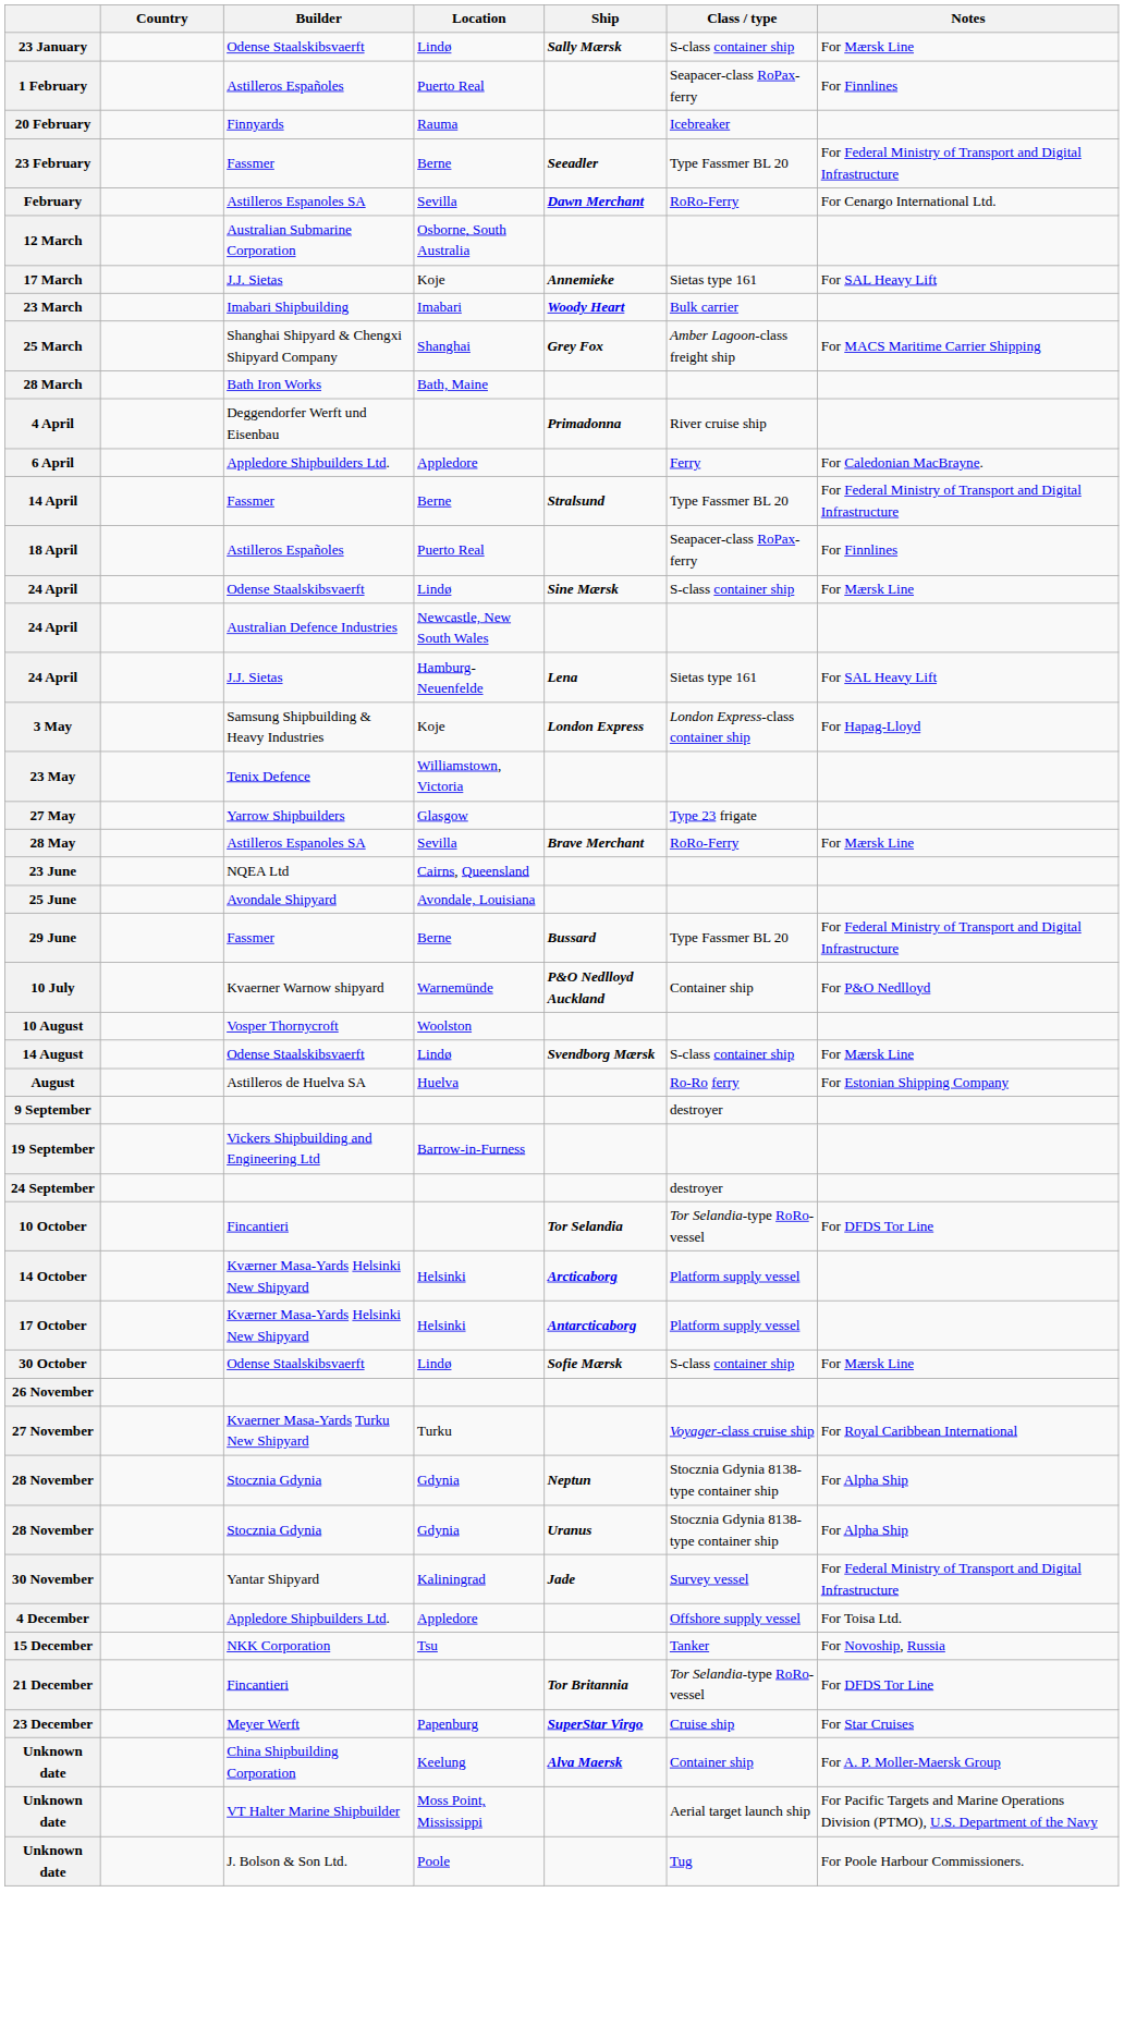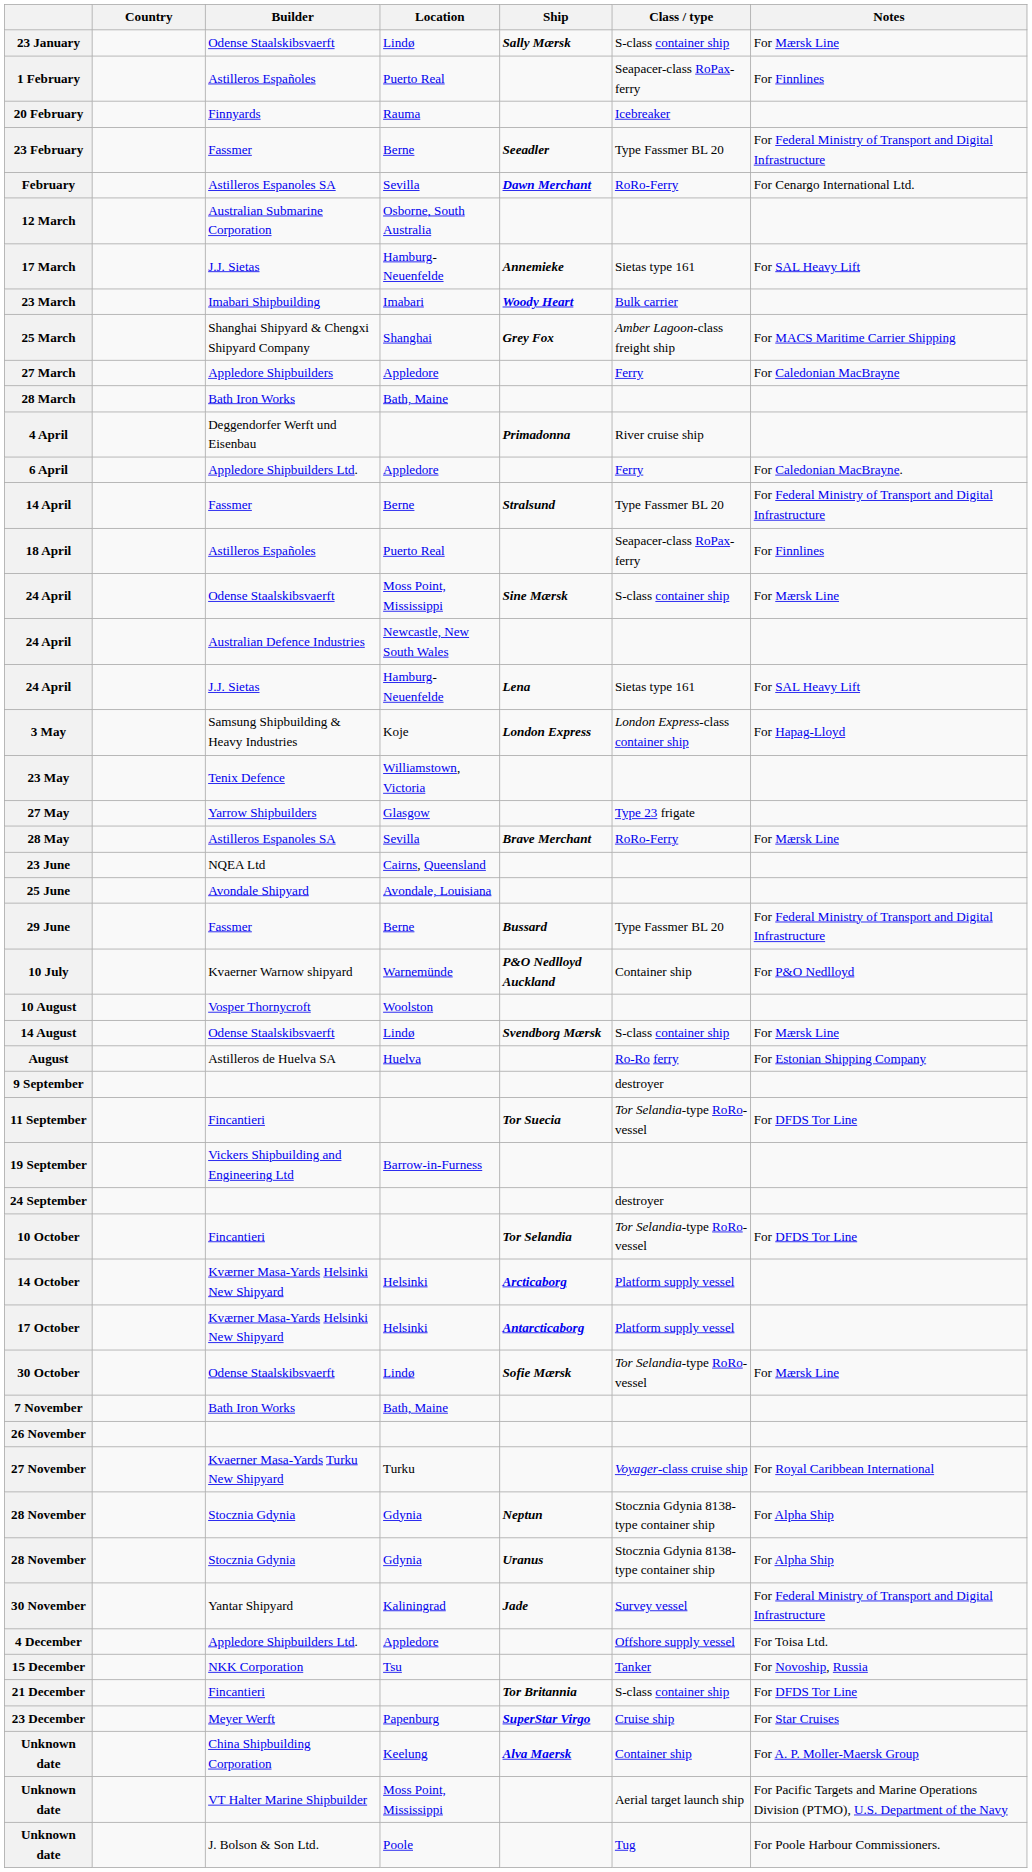 <table class="wikitable sortable" style="font-size:1.00em; line-height:1.5em;">
 <tr>
 <th width="100"></th>
 <th width="130">Country</th>
 <th>Builder</th>
 <th>Location</th>
 <th>Ship</th>
 <th>Class / type</th>
 <th>Notes</th>
 </tr>
 <tr>
 <th>23 January</th>
 <td></td>
 <td><a href='#'>Odense Staalskibsvaerft</a></td>
 <td><a href='#'>Lindø</a></td>
 <td><strong><em>Sally Mærsk</em></strong></td>
 <td>S-class <a href='#'>container ship</a></td>
 <td>For <a href='#'>Mærsk Line</a></td>
 </tr>
 <tr>
 <th>1 February</th>
 <td></td>
 <td><a href='#'>Astilleros Españoles</a></td>
 <td><a href='#'>Puerto Real</a></td>
 <td><strong></strong></td>
 <td>Seapacer-class <a href='#'>RoPax</a>-ferry</td>
 <td>For <a href='#'>Finnlines</a></td>
 </tr>
 <tr>
 <th>20 February</th>
 <td></td>
 <td><a href='#'>Finnyards</a></td>
 <td><a href='#'>Rauma</a></td>
 <td><strong></strong></td>
 <td><a href='#'>Icebreaker</a></td>
 <td></td>
 </tr>
 <tr>
 <th>23 February</th>
 <td></td>
 <td><a href='#'>Fassmer</a></td>
 <td><a href='#'>Berne</a></td>
 <td><strong><em>Seeadler</em></strong></td>
 <td>Type Fassmer BL 20</td>
 <td>For <a href='#'>Federal Ministry of Transport and Digital Infrastructure</a></td>
 </tr>
 <tr>
 <th>February</th>
 <td></td>
 <td><a href='#'>Astilleros Espanoles SA</a></td>
 <td><a href='#'>Sevilla</a></td>
 <td><strong><a href='#'><em>Dawn Merchant</em></a></strong></td>
 <td><a href='#'>RoRo-Ferry</a></td>
 <td>For Cenargo International Ltd.</td>
 </tr>
 <tr>
 <th>12 March</th>
 <td></td>
 <td><a href='#'>Australian Submarine Corporation</a></td>
 <td><a href='#'>Osborne, South Australia</a></td>
 <td><strong></strong></td>
 <td></td>
 <td></td>
 </tr>
 <tr>
 <th>17 March</th>
 <td></td>
 <td><a href='#'>J.J. Sietas</a></td>
-<td>Koje</td>
+<td><a href='#'>Hamburg</a>-<a href='#'>Neuenfelde</a></td>
 <td><strong><em>Annemieke</em></strong></td>
 <td>Sietas type 161</td>
 <td>For <a href='#'>SAL Heavy Lift</a></td>
 </tr>
 <tr>
 <th>23 March</th>
 <td></td>
 <td><a href='#'>Imabari Shipbuilding</a></td>
 <td><a href='#'>Imabari</a></td>
 <td><a href='#'><strong><em>Woody Heart</em></strong></a></td>
 <td><a href='#'>Bulk carrier</a></td>
 <td></td>
 </tr>
 <tr>
 <th>25 March</th>
 <td></td>
 <td>Shanghai Shipyard & Chengxi Shipyard Company</td>
 <td><a href='#'>Shanghai</a></td>
 <td><strong><em>Grey Fox</em></strong></td>
 <td><em>Amber Lagoon</em>-class freight ship</td>
 <td>For <a href='#'>MACS Maritime Carrier Shipping</a></td>
+</tr>
+<tr>
+<th>27 March</th>
+<td></td>
+<td><a href='#'>Appledore Shipbuilders</a></td>
+<td><a href='#'>Appledore</a></td>
+<td><strong></strong></td>
+<td><a href='#'>Ferry</a></td>
+<td>For <a href='#'>Caledonian MacBrayne</a></td>
 </tr>
 <tr>
 <th>28 March</th>
 <td></td>
 <td><a href='#'>Bath Iron Works</a></td>
 <td><a href='#'>Bath, Maine</a></td>
 <td><strong></strong></td>
 <td></td>
 <td></td>
 </tr>
 <tr>
 <th>4 April</th>
 <td></td>
 <td>Deggendorfer Werft und Eisenbau</td>
 <td></td>
 <td><strong><em>Primadonna</em></strong></td>
 <td>River cruise ship</td>
 <td></td>
 </tr>
 <tr ---->
 <th>6 April</th>
 <td></td>
 <td><a href='#'>Appledore Shipbuilders Ltd</a>.</td>
 <td><a href='#'>Appledore</a></td>
 <td><strong></strong></td>
 <td><a href='#'>Ferry</a></td>
 <td>For <a href='#'>Caledonian MacBrayne</a>.</td>
 </tr>
 <tr>
 <th>14 April</th>
 <td></td>
 <td><a href='#'>Fassmer</a></td>
 <td><a href='#'>Berne</a></td>
 <td><strong><em>Stralsund</em></strong></td>
 <td>Type Fassmer BL 20</td>
 <td>For <a href='#'>Federal Ministry of Transport and Digital Infrastructure</a></td>
 </tr>
 <tr>
 <th>18 April</th>
 <td></td>
 <td><a href='#'>Astilleros Españoles</a></td>
 <td><a href='#'>Puerto Real</a></td>
 <td><strong></strong></td>
 <td>Seapacer-class <a href='#'>RoPax</a>-ferry</td>
 <td>For <a href='#'>Finnlines</a></td>
 </tr>
 <tr>
 <th>24 April</th>
 <td></td>
 <td><a href='#'>Odense Staalskibsvaerft</a></td>
-<td><a href='#'>Lindø</a></td>
+<td><a href='#'>Moss Point, Mississippi</a></td>
 <td><strong><em>Sine Mærsk</em></strong></td>
 <td>S-class <a href='#'>container ship</a></td>
 <td>For <a href='#'>Mærsk Line</a></td>
 </tr>
 <tr>
 <th>24 April</th>
 <td></td>
 <td><a href='#'>Australian Defence Industries</a></td>
 <td><a href='#'>Newcastle, New South Wales</a></td>
 <td><strong></strong></td>
 <td></td>
 <td></td>
 </tr>
 <tr>
 <th>24 April</th>
 <td></td>
 <td><a href='#'>J.J. Sietas</a></td>
 <td><a href='#'>Hamburg</a>-<a href='#'>Neuenfelde</a></td>
 <td><strong><em>Lena</em></strong></td>
 <td>Sietas type 161</td>
 <td>For <a href='#'>SAL Heavy Lift</a></td>
 </tr>
 <tr>
 <th>3 May</th>
 <td></td>
 <td>Samsung Shipbuilding & Heavy Industries</td>
 <td>Koje</td>
 <td><strong><em>London Express</em></strong></td>
 <td><em>London Express</em>-class <a href='#'>container ship</a></td>
 <td>For <a href='#'>Hapag-Lloyd</a></td>
 </tr>
 <tr>
 <th>23 May</th>
 <td></td>
 <td><a href='#'>Tenix Defence</a></td>
 <td><a href='#'>Williamstown</a>, <a href='#'>Victoria</a></td>
 <td><strong></strong></td>
 <td></td>
 <td></td>
 </tr>
 <tr>
 <th>27 May</th>
 <td></td>
 <td><a href='#'>Yarrow Shipbuilders</a></td>
 <td><a href='#'>Glasgow</a></td>
 <td><strong></strong></td>
 <td><a href='#'>Type 23</a> frigate</td>
 <td></td>
 </tr>
 <tr>
 <th>28 May</th>
 <td></td>
 <td><a href='#'>Astilleros Espanoles SA</a></td>
 <td><a href='#'>Sevilla</a></td>
 <td><strong><em>Brave Merchant</em></strong></td>
 <td><a href='#'>RoRo-Ferry</a></td>
 <td>For <a href='#'>Mærsk Line</a></td>
 </tr>
 <tr>
 <th>23 June</th>
 <td></td>
 <td>NQEA Ltd</td>
 <td><a href='#'>Cairns</a>, <a href='#'>Queensland</a></td>
 <td><strong></strong></td>
 <td></td>
 <td></td>
 </tr>
 <tr>
 <th>25 June</th>
 <td></td>
 <td><a href='#'>Avondale Shipyard</a></td>
 <td><a href='#'>Avondale, Louisiana</a></td>
 <td><strong></strong></td>
 <td></td>
 <td></td>
 </tr>
 <tr>
 <th>29 June</th>
 <td></td>
 <td><a href='#'>Fassmer</a></td>
 <td><a href='#'>Berne</a></td>
 <td><strong><em>Bussard</em></strong></td>
 <td>Type Fassmer BL 20</td>
 <td>For <a href='#'>Federal Ministry of Transport and Digital Infrastructure</a></td>
 </tr>
 <tr>
 <th>10 July</th>
 <td></td>
 <td>Kvaerner Warnow shipyard</td>
 <td><a href='#'>Warnemünde</a></td>
 <td><strong><em>P&O Nedlloyd Auckland</em></strong></td>
 <td>Container ship</td>
 <td>For <a href='#'>P&O Nedlloyd</a></td>
 </tr>
 <tr>
 <th>10 August</th>
 <td></td>
 <td><a href='#'>Vosper Thornycroft</a></td>
 <td><a href='#'>Woolston</a></td>
 <td><strong></strong></td>
 <td></td>
 <td></td>
 </tr>
 <tr>
 <th>14 August</th>
 <td></td>
 <td><a href='#'>Odense Staalskibsvaerft</a></td>
 <td><a href='#'>Lindø</a></td>
 <td><strong><em>Svendborg Mærsk</em></strong></td>
 <td>S-class <a href='#'>container ship</a></td>
 <td>For <a href='#'>Mærsk Line</a></td>
 </tr>
 <tr>
 <th>August</th>
 <td></td>
 <td>Astilleros de Huelva SA</td>
 <td><a href='#'>Huelva</a></td>
 <td><strong></strong></td>
 <td><a href='#'>Ro-Ro</a> <a href='#'>ferry</a></td>
 <td>For <a href='#'>Estonian Shipping Company</a></td>
 </tr>
 <tr>
 <th>9 September</th>
 <td></td>
 <td></td>
 <td></td>
 <td><strong></strong></td>
 <td> destroyer</td>
 <td></td>
 </tr>
 <tr>
+<th>11 September</th>
+<td></td>
+<td><a href='#'>Fincantieri</a></td>
+<td></td>
+<td><strong><em>Tor Suecia</em></strong></td>
+<td><em>Tor Selandia</em>-type <a href='#'>RoRo</a>-vessel</td>
+<td>For <a href='#'>DFDS Tor Line</a></td>
+</tr>
+<tr>
 <th>19 September</th>
 <td></td>
 <td><a href='#'>Vickers Shipbuilding and Engineering Ltd</a></td>
 <td><a href='#'>Barrow-in-Furness</a></td>
 <td><strong></strong></td>
 <td></td>
 <td></td>
 </tr>
 <tr>
 <th>24 September</th>
 <td></td>
 <td></td>
 <td></td>
 <td><strong></strong></td>
 <td> destroyer</td>
 <td></td>
 </tr>
 <tr>
 <th>10 October</th>
 <td></td>
 <td><a href='#'>Fincantieri</a></td>
 <td></td>
 <td><strong><em>Tor Selandia</em></strong></td>
 <td><em>Tor Selandia</em>-type <a href='#'>RoRo</a>-vessel</td>
 <td>For <a href='#'>DFDS Tor Line</a></td>
 </tr>
 <tr>
 <th>14 October</th>
 <td></td>
 <td><a href='#'>Kværner Masa-Yards</a> <a href='#'>Helsinki New Shipyard</a></td>
 <td><a href='#'>Helsinki</a></td>
 <td><strong><em><a href='#'>Arcticaborg</a></em></strong></td>
 <td><a href='#'>Platform supply vessel</a></td>
 <td></td>
 </tr>
 <tr>
 <th>17 October</th>
 <td></td>
 <td><a href='#'>Kværner Masa-Yards</a> <a href='#'>Helsinki New Shipyard</a></td>
 <td><a href='#'>Helsinki</a></td>
 <td><strong><em><a href='#'>Antarcticaborg</a></em></strong></td>
 <td><a href='#'>Platform supply vessel</a></td>
 <td></td>
 </tr>
 <tr>
 <th>30 October</th>
 <td></td>
 <td><a href='#'>Odense Staalskibsvaerft</a></td>
 <td><a href='#'>Lindø</a></td>
 <td><strong><em>Sofie Mærsk</em></strong></td>
-<td>S-class <a href='#'>container ship</a></td>
+<td><em>Tor Selandia</em>-type <a href='#'>RoRo</a>-vessel</td>
 <td>For <a href='#'>Mærsk Line</a></td>
+</tr>
+<tr>
+<th>7 November</th>
+<td></td>
+<td><a href='#'>Bath Iron Works</a></td>
+<td><a href='#'>Bath, Maine</a></td>
+<td><strong></strong></td>
+<td></td>
+<td></td>
 </tr>
 <tr>
 <th>26 November</th>
 <td></td>
 <td></td>
 <td></td>
 <td><strong></strong></td>
 <td></td>
 <td></td>
 </tr>
 <tr>
 <th>27 November</th>
 <td></td>
 <td><a href='#'>Kvaerner Masa-Yards</a> <a href='#'>Turku New Shipyard</a></td>
 <td>Turku</td>
 <td><strong></strong></td>
 <td><a href='#'><em>Voyager</em>-class cruise ship</a></td>
 <td>For <a href='#'>Royal Caribbean International</a></td>
 </tr>
 <tr>
 <th>28 November</th>
 <td></td>
 <td><a href='#'>Stocznia Gdynia</a></td>
 <td><a href='#'>Gdynia</a></td>
 <td><strong><em>Neptun</em></strong></td>
 <td>Stocznia Gdynia 8138-type container ship</td>
 <td>For <a href='#'>Alpha Ship</a></td>
 </tr>
 <tr>
 <th>28 November</th>
 <td></td>
 <td><a href='#'>Stocznia Gdynia</a></td>
 <td><a href='#'>Gdynia</a></td>
 <td><strong><em>Uranus</em></strong></td>
 <td>Stocznia Gdynia 8138-type container ship</td>
 <td>For <a href='#'>Alpha Ship</a></td>
 </tr>
 <tr>
 <th>30 November</th>
 <td></td>
 <td>Yantar Shipyard</td>
 <td><a href='#'>Kaliningrad</a></td>
 <td><strong><em>Jade</em></strong></td>
 <td><a href='#'>Survey vessel</a></td>
 <td>For <a href='#'>Federal Ministry of Transport and Digital Infrastructure</a></td>
 </tr>
 <tr ---->
 <th>4 December</th>
 <td></td>
 <td><a href='#'>Appledore Shipbuilders Ltd</a>.</td>
 <td><a href='#'>Appledore</a></td>
 <td><strong></strong></td>
 <td><a href='#'>Offshore supply vessel</a></td>
 <td>For Toisa Ltd.</td>
 </tr>
 <tr>
 <th>15 December</th>
 <td></td>
 <td><a href='#'>NKK Corporation</a></td>
 <td><a href='#'>Tsu</a></td>
 <td><strong></strong></td>
 <td><a href='#'>Tanker</a></td>
 <td>For <a href='#'>Novoship</a>, <a href='#'>Russia</a></td>
 </tr>
 <tr>
 <th>21 December</th>
 <td></td>
 <td><a href='#'>Fincantieri</a></td>
 <td></td>
 <td><strong><em>Tor Britannia</em></strong></td>
-<td><em>Tor Selandia</em>-type <a href='#'>RoRo</a>-vessel</td>
+<td>S-class <a href='#'>container ship</a></td>
 <td>For <a href='#'>DFDS Tor Line</a></td>
 </tr>
 <tr>
 <th>23 December</th>
 <td></td>
 <td><a href='#'>Meyer Werft</a></td>
 <td><a href='#'>Papenburg</a></td>
 <td><strong><em><a href='#'>SuperStar Virgo</a></em></strong></td>
 <td><a href='#'>Cruise ship</a></td>
 <td>For <a href='#'>Star Cruises</a></td>
 </tr>
 <tr>
 <th>Unknown date</th>
 <td></td>
 <td><a href='#'>China Shipbuilding Corporation</a></td>
 <td><a href='#'>Keelung</a></td>
 <td><strong><a href='#'><em>Alva Maersk</em></a></strong></td>
 <td><a href='#'>Container ship</a></td>
 <td>For <a href='#'>A. P. Moller-Maersk Group</a></td>
 </tr>
 <tr>
 <th>Unknown date</th>
 <td></td>
 <td><a href='#'>VT Halter Marine Shipbuilder</a></td>
 <td><a href='#'>Moss Point, Mississippi</a></td>
 <td><strong></strong></td>
 <td>Aerial target launch ship</td>
 <td>For Pacific Targets and Marine Operations Division (PTMO), <a href='#'>U.S. Department of the Navy</a></td>
 </tr>
 <tr ---->
 <th>Unknown date</th>
 <td></td>
 <td>J. Bolson & Son Ltd.</td>
 <td><a href='#'>Poole</a></td>
 <td><strong></strong></td>
 <td><a href='#'>Tug</a></td>
 <td>For Poole Harbour Commissioners.</td>
 </tr>
 </table>
